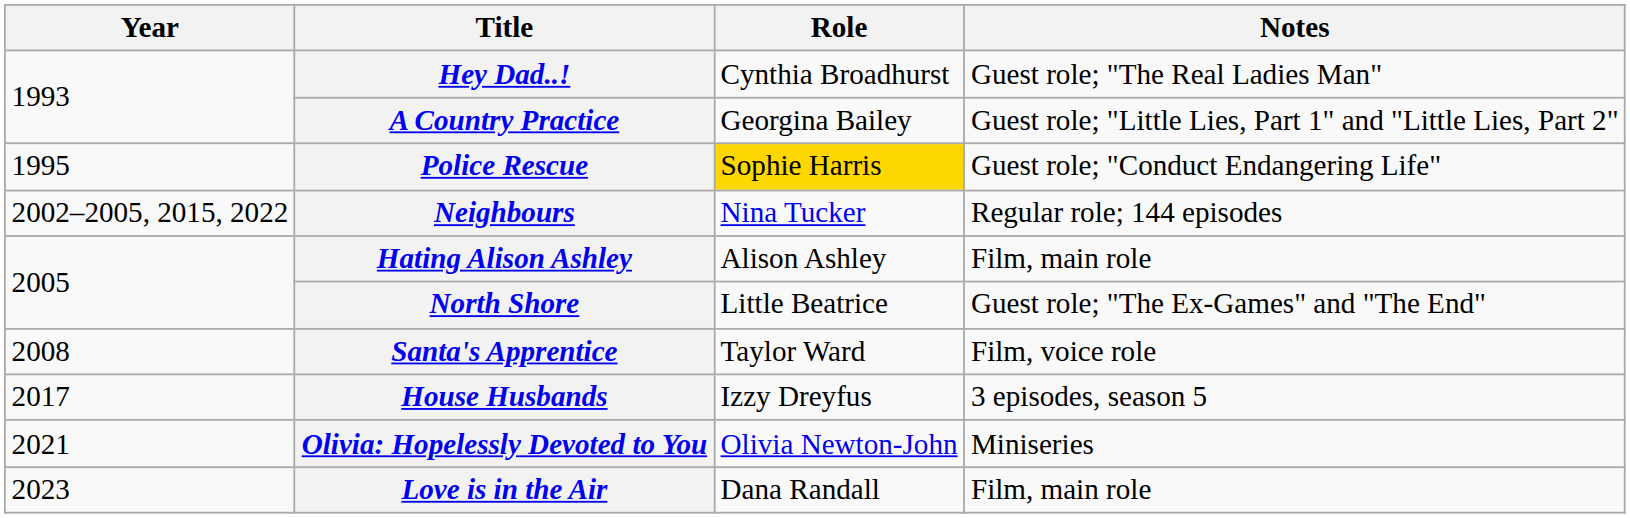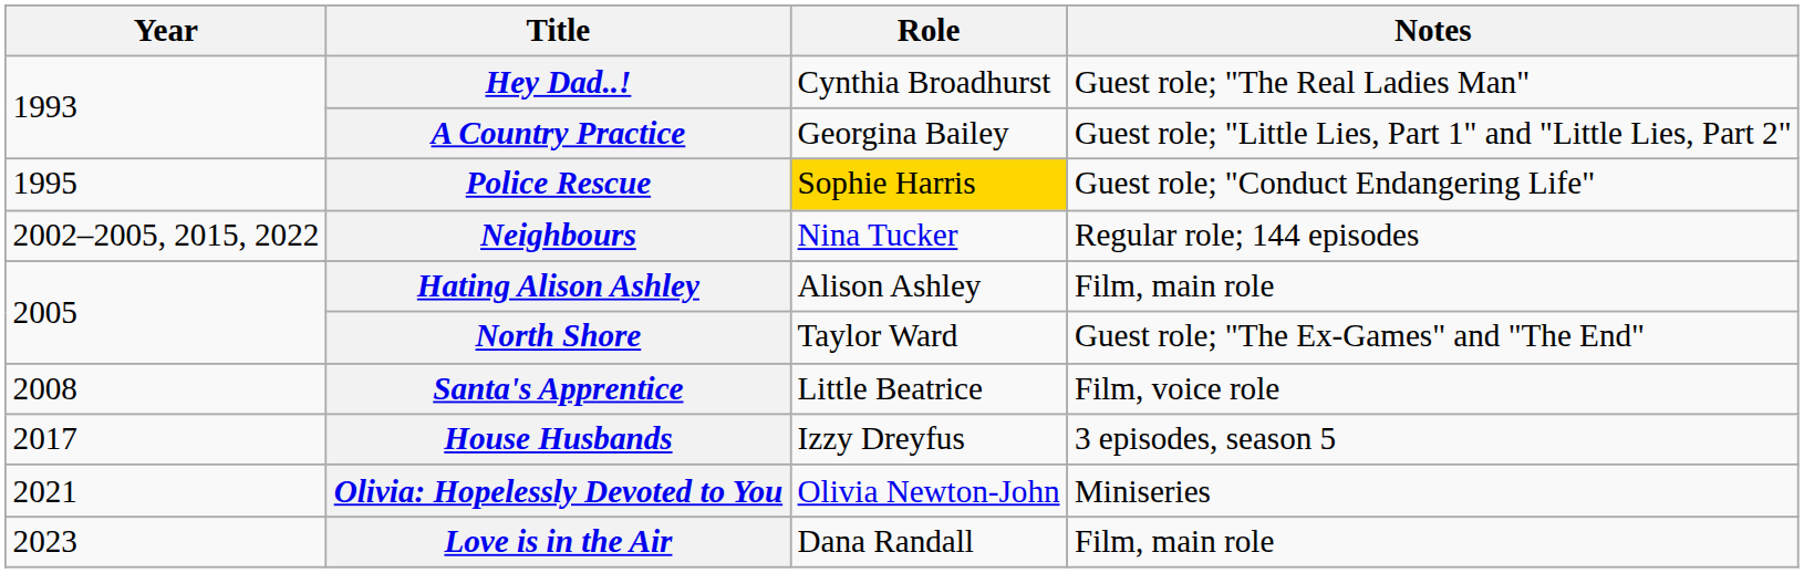 <table class="wikitable sortable plainrowheaders">
 <tr>
 <th scope="col">Year</th>
 <th scope="col">Title</th>
 <th scope="col">Role</th>
 <th scope="col" class="unsortable">Notes</th>
 </tr>
 <tr>
 <td rowspan="2">1993</td>
 <th scope="row"><em><a href='#'>Hey Dad..!</a></em></th>
 <td>Cynthia Broadhurst</td>
 <td>Guest role; "The Real Ladies Man"</td>
 </tr>
 <tr>
 <th scope="row"><em><a href='#'>A Country Practice</a></em></th>
 <td>Georgina Bailey</td>
 <td>Guest role; "Little Lies, Part 1" and "Little Lies, Part 2"</td>
 </tr>
 <tr>
 <td>1995</td>
 <th scope="row"><em><a href='#'>Police Rescue</a></em></th>
 <td style="background: gold;">Sophie Harris</td>
 <td>Guest role; "Conduct Endangering Life"</td>
 </tr>
 <tr>
 <td>2002–2005, 2015, 2022</td>
 <th scope="row"><em><a href='#'>Neighbours</a></em></th>
 <td><a href='#'>Nina Tucker</a></td>
 <td>Regular role; 144 episodes</td>
 </tr>
 <tr>
 <td rowspan="2">2005</td>
 <th scope="row"><em><a href='#'>Hating Alison Ashley</a></em></th>
 <td>Alison Ashley</td>
 <td>Film, main role</td>
 </tr>
 <tr>
 <th scope="row"><em><a href='#'>North Shore</a></em></th>
-<td>Little Beatrice</td>
+<td>Taylor Ward</td>
 <td>Guest role; "The Ex-Games" and "The End"</td>
 </tr>
 <tr>
 <td>2008</td>
 <th scope="row"><em><a href='#'>Santa's Apprentice</a></em></th>
-<td>Taylor Ward</td>
+<td>Little Beatrice</td>
 <td>Film, voice role</td>
 </tr>
 <tr>
 <td>2017</td>
 <th scope="row"><em><a href='#'>House Husbands</a></em></th>
 <td>Izzy Dreyfus</td>
 <td>3 episodes, season 5</td>
 </tr>
 <tr>
 <td>2021</td>
 <th scope="row"><em><a href='#'>Olivia: Hopelessly Devoted to You</a></em></th>
 <td><a href='#'>Olivia Newton-John</a></td>
 <td>Miniseries</td>
 </tr>
 <tr>
 <td>2023</td>
 <th scope="row"><em><a href='#'>Love is in the Air</a></em></th>
 <td>Dana Randall</td>
 <td>Film, main role</td>
 </tr>
 </table>
